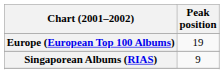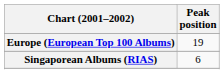 <table class="wikitable sortable plainrowheaders" style="text-align:center">
 <tr>
 <th scope="col">Chart (2001–2002)</th>
 <th scope="col">Peak<br> position</th>
 </tr>
 <tr>
 </tr>
 <tr>
 </tr>
 <tr>
 </tr>
 <tr>
 </tr>
 <tr>
 </tr>
 <tr>
 <th scope="row">Europe (<a href='#'>European Top 100 Albums</a>)</th>
 <td>19</td>
 </tr>
 <tr>
 </tr>
 <tr>
 </tr>
 <tr>
 </tr>
 <tr>
 </tr>
 <tr>
 </tr>
 <tr>
 </tr>
 <tr>
 </tr>
 <tr>
 <th scope="row">Singaporean Albums (<a href='#'>RIAS</a>)</th>
-<td>9</td>
+<td>6</td>
 </tr>
 <tr>
 </tr>
 <tr>
 </tr>
 <tr>
 </tr>
 <tr>
 </tr>
 <tr>
 </tr>
 </table>
